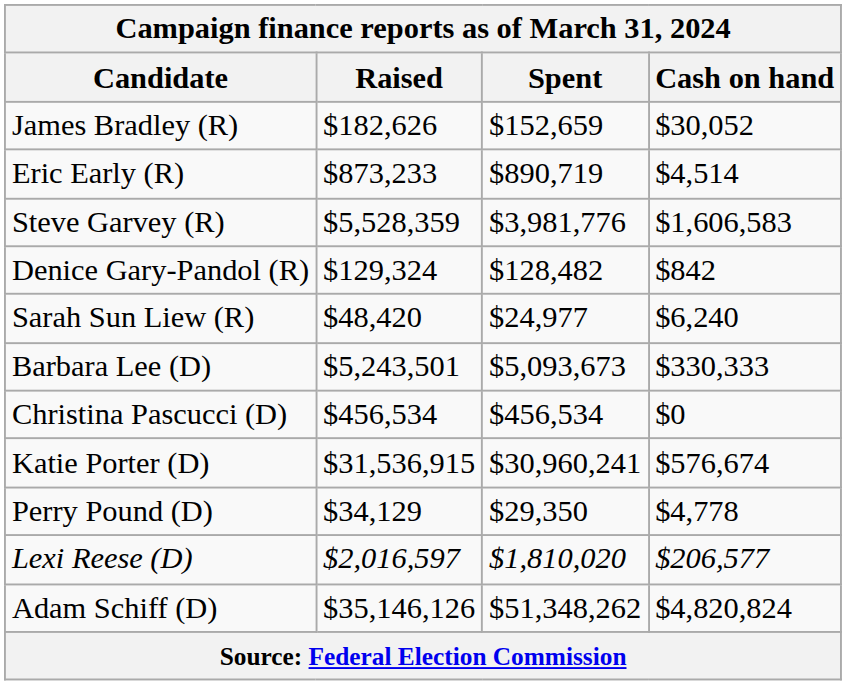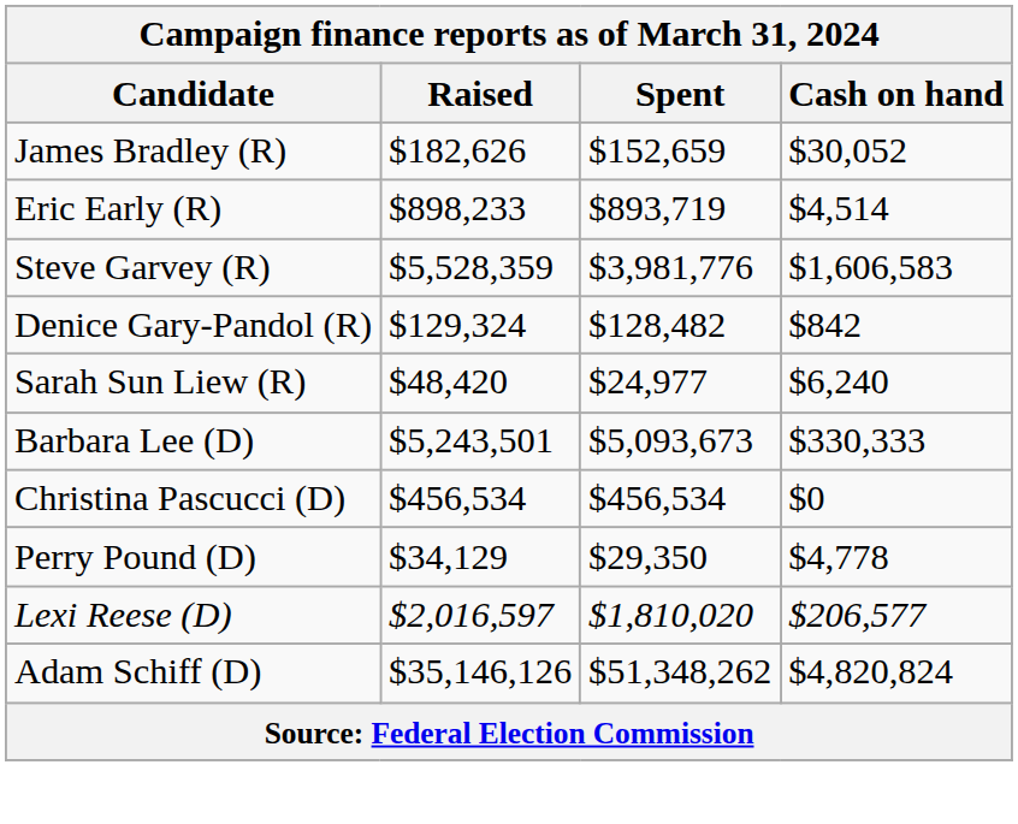 <table class="wikitable sortable">
 <tr>
 <th colspan=4>Campaign finance reports as of March 31, 2024</th>
 </tr>
 <tr style="text-align:center;">
 <th>Candidate</th>
 <th>Raised</th>
 <th>Spent</th>
 <th>Cash on hand</th>
 </tr>
 <tr>
 <td>James Bradley (R)</td>
 <td>$182,626</td>
 <td>$152,659</td>
 <td>$30,052</td>
 </tr>
 <tr>
 <td>Eric Early (R)</td>
-<td>$873,233</td>
-<td>$890,719</td>
+<td>$898,233</td>
+<td>$893,719</td>
 <td>$4,514</td>
 </tr>
 <tr>
 <td>Steve Garvey (R)</td>
 <td>$5,528,359</td>
 <td>$3,981,776</td>
 <td>$1,606,583</td>
 </tr>
 <tr>
 <td>Denice Gary-Pandol (R)</td>
 <td>$129,324</td>
 <td>$128,482</td>
 <td>$842</td>
 </tr>
 <tr>
 <td>Sarah Sun Liew (R)</td>
 <td>$48,420</td>
 <td>$24,977</td>
 <td>$6,240</td>
 </tr>
 <tr>
 <td>Barbara Lee (D)</td>
 <td>$5,243,501</td>
 <td>$5,093,673</td>
 <td>$330,333</td>
 </tr>
 <tr>
 <td>Christina Pascucci (D)</td>
 <td>$456,534</td>
 <td>$456,534</td>
 <td>$0</td>
 </tr>
 <tr>
-<td>Katie Porter (D)</td>
-<td>$31,536,915</td>
-<td>$30,960,241</td>
-<td>$576,674</td>
-</tr>
-<tr>
 <td>Perry Pound (D)</td>
 <td>$34,129</td>
 <td>$29,350</td>
 <td>$4,778</td>
 </tr>
 <tr>
 <td><em>Lexi Reese (D)</em></td>
 <td><em>$2,016,597</em></td>
 <td><em>$1,810,020</em></td>
 <td><em>$206,577</em></td>
 </tr>
 <tr>
 <td>Adam Schiff (D)</td>
 <td>$35,146,126</td>
 <td>$51,348,262</td>
 <td>$4,820,824</td>
 </tr>
 <tr>
 <th colspan="4"><small>Source: <a href='#'>Federal Election Commission</a></small></th>
 </tr>
 </table>
